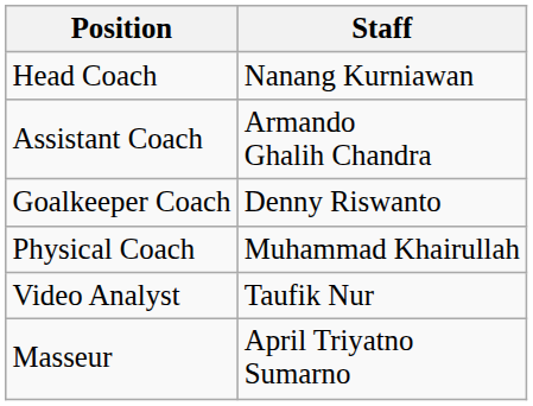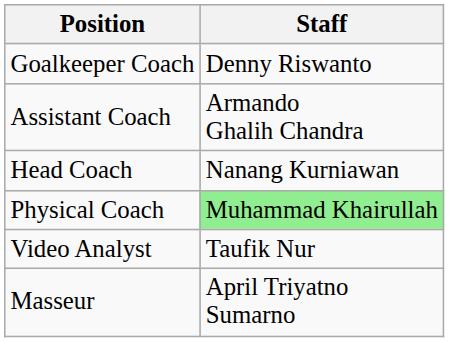 <table class="wikitable">
 <tr>
 <th>Position</th>
 <th>Staff</th>
 </tr>
 <tr>
-<td>Head Coach</td>
-<td> Nanang Kurniawan</td>
+<td>Goalkeeper Coach</td>
+<td> Denny Riswanto</td>
 </tr>
 <tr>
 <td>Assistant Coach</td>
 <td> Armando <br>  Ghalih Chandra</td>
 </tr>
 <tr>
-<td>Goalkeeper Coach</td>
-<td> Denny Riswanto</td>
+<td>Head Coach</td>
+<td> Nanang Kurniawan</td>
 </tr>
 <tr>
 <td>Physical Coach</td>
-<td> Muhammad Khairullah</td>
+<td style="background: lightgreen;"> Muhammad Khairullah</td>
 </tr>
 <tr>
 <td>Video Analyst</td>
 <td> Taufik Nur</td>
 </tr>
 <tr>
 <td>Masseur</td>
 <td> April Triyatno <br>  Sumarno</td>
 </tr>
 </table>
